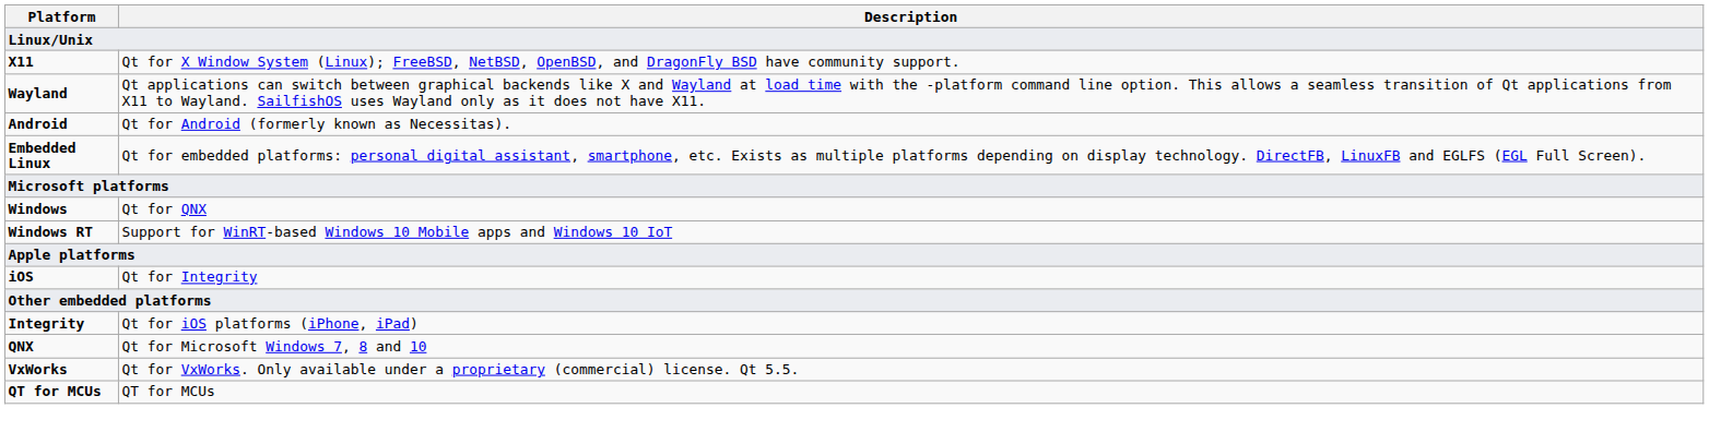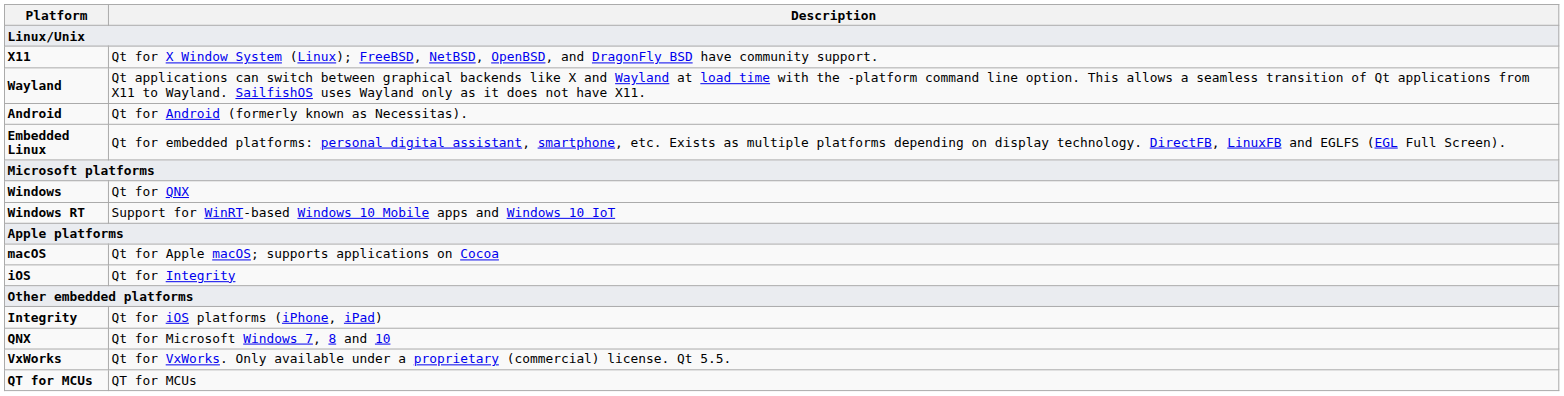 <table class="wikitable">
 <tr>
 <th>Platform</th>
 <th>Description</th>
 </tr>
 <tr>
 <td colspan="2" style="text-align: left; background: #eaecf0;"><strong>Linux/Unix</strong></td>
 </tr>
 <tr>
 <td><strong>X11 </strong></td>
 <td>Qt for <a href='#'>X Window System</a> (<a href='#'>Linux</a>); <a href='#'>FreeBSD</a>, <a href='#'>NetBSD</a>, <a href='#'>OpenBSD</a>, and <a href='#'>DragonFly BSD</a> have community support.</td>
 </tr>
 <tr>
 <td><strong>Wayland</strong></td>
 <td>Qt applications can switch between graphical backends like X and <a href='#'>Wayland</a> at <a href='#'>load time</a> with the -platform command line option. This allows a seamless transition of Qt applications from X11 to Wayland. <a href='#'>SailfishOS</a> uses Wayland only as it does not have X11.</td>
 </tr>
 <tr>
 <td><strong>Android</strong></td>
 <td>Qt for <a href='#'>Android</a> (formerly known as Necessitas).</td>
 </tr>
 <tr>
 <td><strong>Embedded Linux</strong></td>
 <td>Qt for embedded platforms: <a href='#'>personal digital assistant</a>, <a href='#'>smartphone</a>, etc. Exists as multiple platforms depending on display technology. <a href='#'>DirectFB</a>, <a href='#'>LinuxFB</a> and EGLFS (<a href='#'>EGL</a> Full Screen).</td>
 </tr>
 <tr>
 <td colspan="2" style="text-align: left; background: #eaecf0;"><strong>Microsoft platforms</strong></td>
 </tr>
 <tr>
 <td><strong>Windows</strong></td>
 <td>Qt for <a href='#'>QNX</a></td>
 </tr>
 <tr>
 <td><strong>Windows RT</strong></td>
 <td>Support for <a href='#'>WinRT</a>-based <a href='#'>Windows 10 Mobile</a> apps and <a href='#'>Windows 10 IoT</a></td>
 </tr>
 <tr>
 <td colspan="2" style="text-align: left; background: #eaecf0;"><strong>Apple platforms</strong></td>
 </tr>
 <tr>
+<td><strong>macOS</strong></td>
+<td>Qt for Apple <a href='#'>macOS</a>; supports applications on <a href='#'>Cocoa</a></td>
+</tr>
+<tr>
 <td><strong>iOS</strong></td>
 <td>Qt for <a href='#'>Integrity</a></td>
 </tr>
 <tr>
 <td colspan="2" style="text-align: left; background: #eaecf0;"><strong>Other embedded platforms</strong></td>
 </tr>
 <tr>
 <td><strong>Integrity</strong></td>
 <td>Qt for <a href='#'>iOS</a> platforms (<a href='#'>iPhone</a>, <a href='#'>iPad</a>)</td>
 </tr>
 <tr>
 <td><strong>QNX</strong></td>
 <td>Qt for Microsoft <a href='#'>Windows 7</a>, <a href='#'>8</a> and <a href='#'>10</a></td>
 </tr>
 <tr>
 <td><strong>VxWorks</strong></td>
 <td>Qt for <a href='#'>VxWorks</a>. Only available under a <a href='#'>proprietary</a> (commercial) license. Qt 5.5.</td>
 </tr>
 <tr>
 <td><strong>QT for MCUs</strong></td>
 <td>QT for MCUs</td>
 </tr>
 </table>
